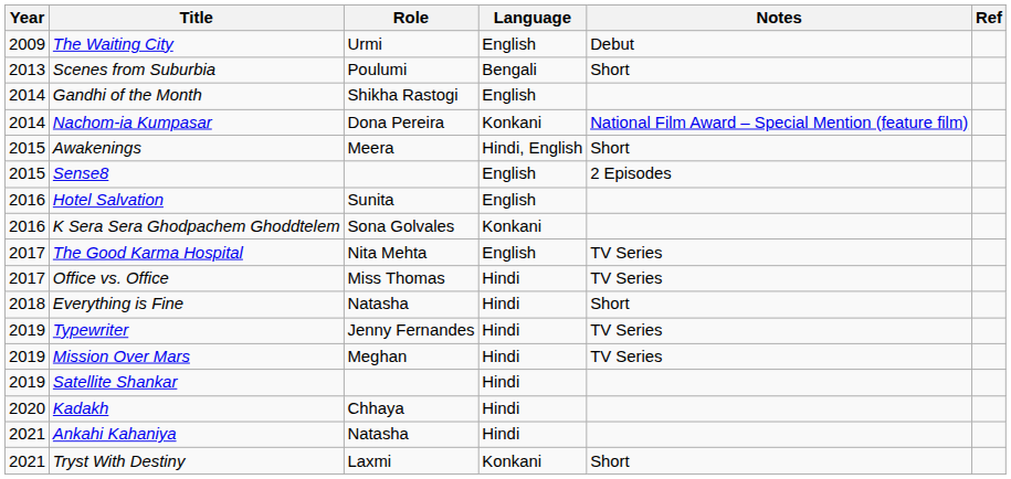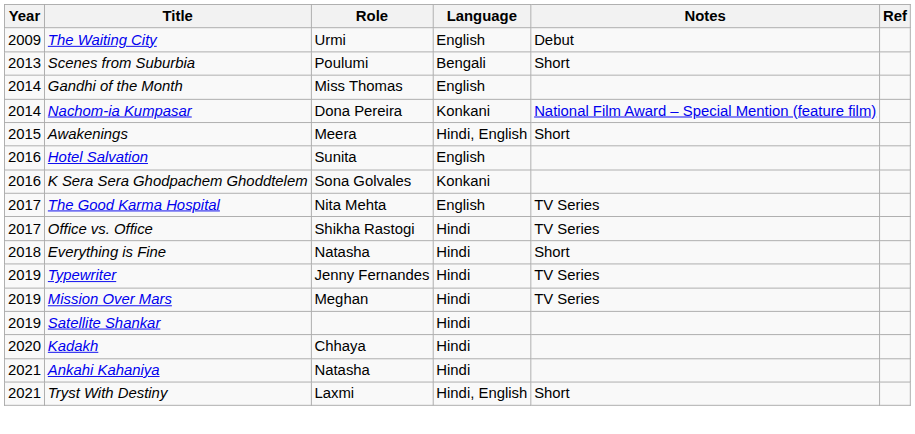 <table class="wikitable sortable">
 <tr>
 <th>Year</th>
 <th>Title</th>
 <th>Role</th>
 <th>Language</th>
 <th>Notes</th>
 <th>Ref</th>
 </tr>
 <tr>
 <td>2009</td>
 <td><em><a href='#'>The Waiting City</a></em></td>
 <td>Urmi</td>
 <td>English</td>
 <td>Debut</td>
 <td></td>
 </tr>
 <tr>
 <td>2013</td>
 <td><em>Scenes from Suburbia</em></td>
 <td>Poulumi</td>
 <td>Bengali</td>
 <td>Short</td>
 <td></td>
 </tr>
 <tr>
 <td>2014</td>
 <td><em>Gandhi of the Month</em></td>
-<td>Shikha Rastogi</td>
+<td>Miss Thomas</td>
 <td>English</td>
 <td></td>
 <td></td>
 </tr>
 <tr>
 <td>2014</td>
 <td><em><a href='#'>Nachom-ia Kumpasar</a></em></td>
 <td>Dona Pereira</td>
 <td>Konkani</td>
 <td><a href='#'>National Film Award – Special Mention (feature film)</a></td>
 <td></td>
 </tr>
 <tr>
 <td>2015</td>
 <td><em>Awakenings</em></td>
 <td>Meera</td>
 <td>Hindi, English</td>
 <td>Short</td>
-<td></td>
-</tr>
-<tr>
-<td>2015</td>
-<td><em><a href='#'>Sense8</a></em></td>
-<td></td>
-<td>English</td>
-<td>2 Episodes</td>
 <td></td>
 </tr>
 <tr>
 <td>2016</td>
 <td><em><a href='#'>Hotel Salvation</a></em></td>
 <td>Sunita</td>
 <td>English</td>
 <td></td>
 <td></td>
 </tr>
 <tr>
 <td>2016</td>
 <td><em>K Sera Sera Ghodpachem Ghoddtelem</em></td>
 <td>Sona Golvales</td>
 <td>Konkani</td>
 <td></td>
 <td></td>
 </tr>
 <tr>
 <td>2017</td>
 <td><em><a href='#'>The Good Karma Hospital</a></em></td>
 <td>Nita Mehta</td>
 <td>English</td>
 <td>TV Series</td>
 <td></td>
 </tr>
 <tr>
 <td>2017</td>
 <td><em>Office vs. Office</em></td>
-<td>Miss Thomas</td>
+<td>Shikha Rastogi</td>
 <td>Hindi</td>
 <td>TV Series</td>
 <td></td>
 </tr>
 <tr>
 <td>2018</td>
 <td><em>Everything is Fine</em></td>
 <td>Natasha</td>
 <td>Hindi</td>
 <td>Short</td>
 <td></td>
 </tr>
 <tr>
 <td>2019</td>
 <td><a href='#'><em>Typewriter</em></a></td>
 <td>Jenny  Fernandes</td>
 <td>Hindi</td>
 <td>TV Series</td>
 <td></td>
 </tr>
 <tr>
 <td>2019</td>
 <td><em><a href='#'>Mission Over Mars</a></em></td>
 <td>Meghan</td>
 <td>Hindi</td>
 <td>TV Series</td>
 <td></td>
 </tr>
 <tr>
 <td>2019</td>
 <td><em><a href='#'>Satellite Shankar</a></em></td>
 <td></td>
 <td>Hindi</td>
 <td></td>
 <td></td>
 </tr>
 <tr>
 <td>2020</td>
 <td><em><a href='#'>Kadakh</a></em></td>
 <td>Chhaya</td>
 <td>Hindi</td>
 <td></td>
 <td></td>
 </tr>
 <tr>
 <td>2021</td>
 <td><em><a href='#'>Ankahi Kahaniya</a></em></td>
 <td>Natasha</td>
 <td>Hindi</td>
 <td></td>
 <td></td>
 </tr>
 <tr>
 <td>2021</td>
 <td><em>Tryst With Destiny</em></td>
 <td>Laxmi</td>
-<td>Konkani</td>
+<td>Hindi, English</td>
 <td>Short</td>
 <td></td>
 </tr>
 </table>
